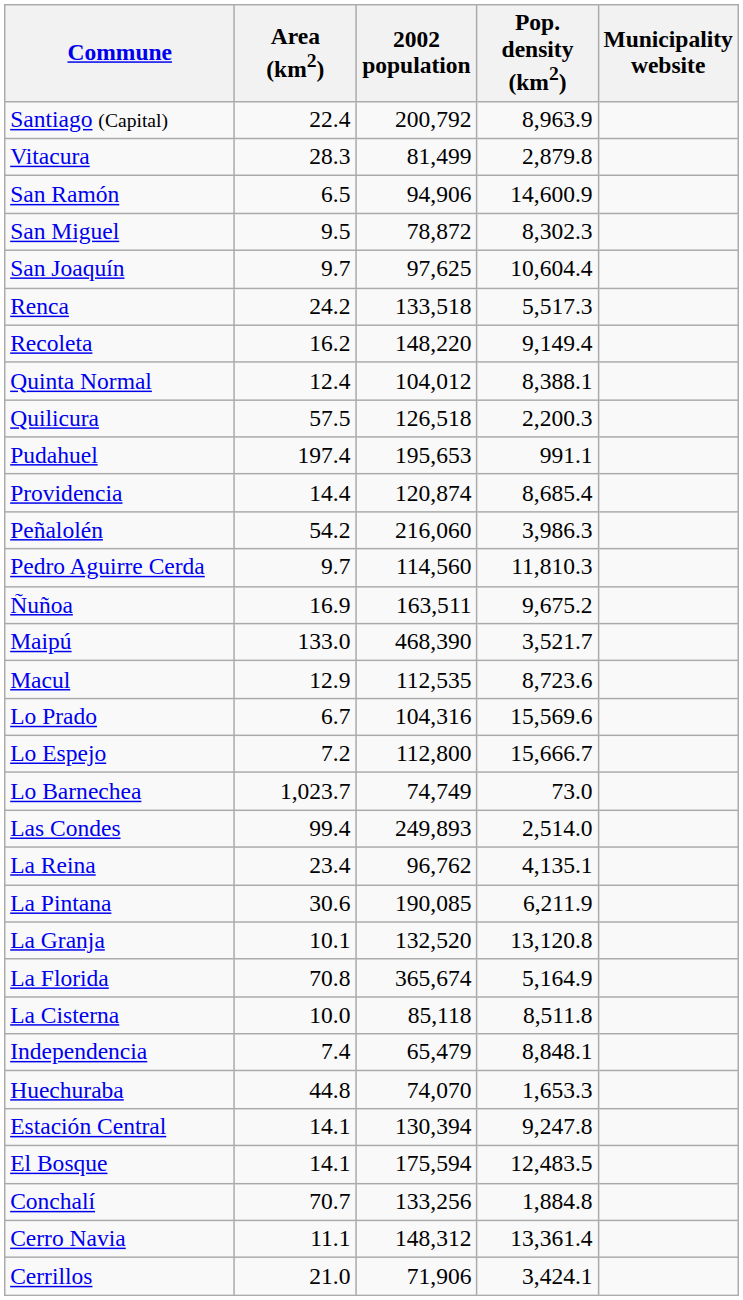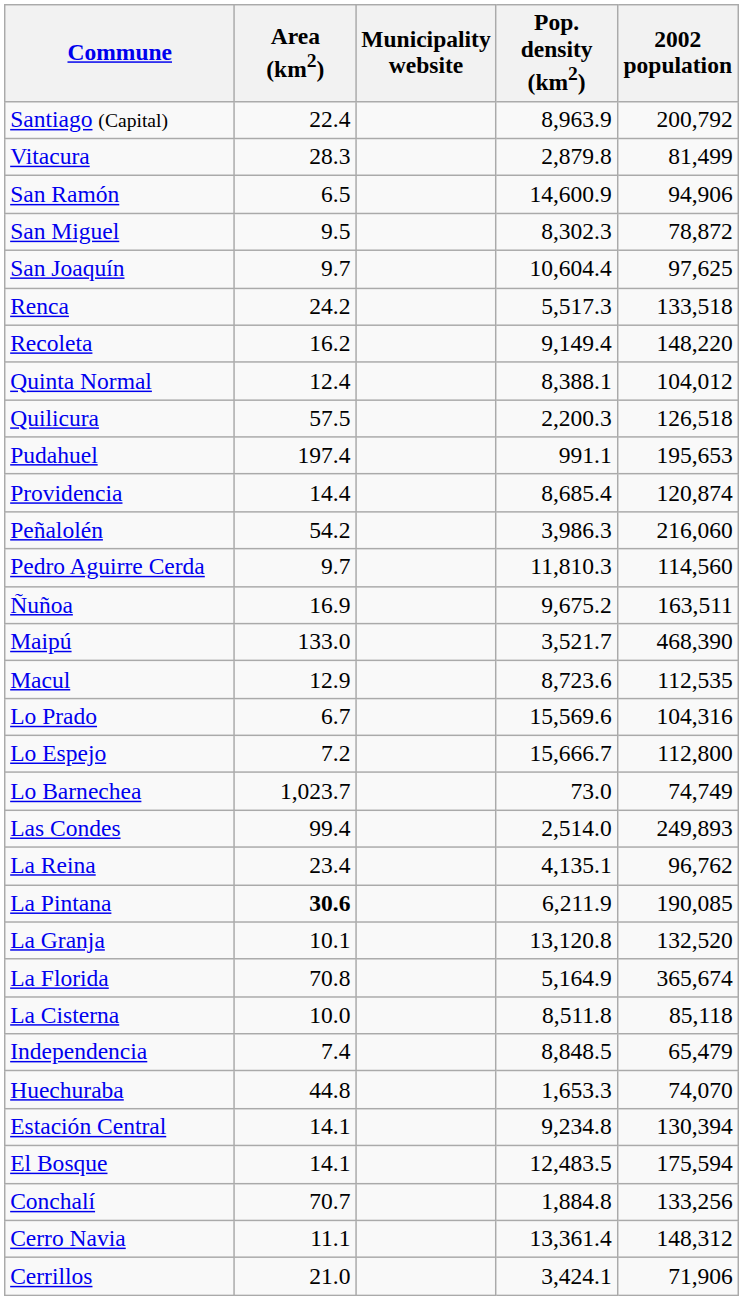 <table class="wikitable sortable" width="500" style="text-align: left">
 <tr>
 <th scope="col"><a href='#'>Commune</a></th>
 <th scope="col" width="75">Area (km<sup>2</sup>)</th>
+<th scope="col" width="75" class="unsortable">Municipality website</th>
+<th scope="col" width="75">Pop. density (km<sup>2</sup>)</th>
 <th scope="col" width="75">2002<br>population</th>
-<th scope="col" width="75">Pop. density (km<sup>2</sup>)</th>
-<th scope="col" width="75" class="unsortable">Municipality website</th>
 </tr>
 <tr>
 <td><a href='#'>Santiago</a> <small>(Capital)</small></td>
 <td align="right">22.4</td>
+<td align="right"></td>
+<td align="right">8,963.9</td>
 <td align="right">200,792</td>
-<td align="right">8,963.9</td>
-<td align="right"></td>
 </tr>
 <tr>
 <td><a href='#'>Vitacura</a></td>
 <td align="right">28.3</td>
+<td align="right"></td>
+<td align="right">2,879.8</td>
 <td align="right">81,499</td>
-<td align="right">2,879.8</td>
-<td align="right"></td>
 </tr>
 <tr>
 <td><a href='#'>San Ramón</a></td>
 <td align="right">6.5</td>
+<td align="right"></td>
+<td align="right">14,600.9</td>
 <td align="right">94,906</td>
-<td align="right">14,600.9</td>
-<td align="right"></td>
 </tr>
 <tr>
 <td><a href='#'>San Miguel</a></td>
 <td align="right">9.5</td>
+<td align="right"></td>
+<td align="right">8,302.3</td>
 <td align="right">78,872</td>
-<td align="right">8,302.3</td>
-<td align="right"></td>
 </tr>
 <tr>
 <td><a href='#'>San Joaquín</a></td>
 <td align="right">9.7</td>
+<td align="right"></td>
+<td align="right">10,604.4</td>
 <td align="right">97,625</td>
-<td align="right">10,604.4</td>
-<td align="right"></td>
 </tr>
 <tr>
 <td><a href='#'>Renca</a></td>
 <td align="right">24.2</td>
+<td align="right"></td>
+<td align="right">5,517.3</td>
 <td align="right">133,518</td>
-<td align="right">5,517.3</td>
-<td align="right"></td>
 </tr>
 <tr>
 <td><a href='#'>Recoleta</a></td>
 <td align="right">16.2</td>
+<td align="right"></td>
+<td align="right">9,149.4</td>
 <td align="right">148,220</td>
-<td align="right">9,149.4</td>
-<td align="right"></td>
 </tr>
 <tr>
 <td><a href='#'>Quinta Normal</a></td>
 <td align="right">12.4</td>
+<td align="right"></td>
+<td align="right">8,388.1</td>
 <td align="right">104,012</td>
-<td align="right">8,388.1</td>
-<td align="right"></td>
 </tr>
 <tr>
 <td><a href='#'>Quilicura</a></td>
 <td align="right">57.5</td>
+<td align="right"></td>
+<td align="right">2,200.3</td>
 <td align="right">126,518</td>
-<td align="right">2,200.3</td>
-<td align="right"></td>
 </tr>
 <tr>
 <td><a href='#'>Pudahuel</a></td>
 <td align="right">197.4</td>
+<td align="right"></td>
+<td align="right">991.1</td>
 <td align="right">195,653</td>
-<td align="right">991.1</td>
-<td align="right"></td>
 </tr>
 <tr>
 <td><a href='#'>Providencia</a></td>
 <td align="right">14.4</td>
+<td align="right"></td>
+<td align="right">8,685.4</td>
 <td align="right">120,874</td>
-<td align="right">8,685.4</td>
-<td align="right"></td>
 </tr>
 <tr>
 <td><a href='#'>Peñalolén</a></td>
 <td align="right">54.2</td>
+<td align="right"></td>
+<td align="right">3,986.3</td>
 <td align="right">216,060</td>
-<td align="right">3,986.3</td>
-<td align="right"></td>
 </tr>
 <tr>
 <td><a href='#'>Pedro Aguirre Cerda</a></td>
 <td align="right">9.7</td>
+<td align="right"></td>
+<td align="right">11,810.3</td>
 <td align="right">114,560</td>
-<td align="right">11,810.3</td>
-<td align="right"></td>
 </tr>
 <tr>
 <td><a href='#'>Ñuñoa</a></td>
 <td align="right">16.9</td>
+<td align="right"></td>
+<td align="right">9,675.2</td>
 <td align="right">163,511</td>
-<td align="right">9,675.2</td>
-<td align="right"></td>
 </tr>
 <tr>
 <td><a href='#'>Maipú</a></td>
 <td align="right">133.0</td>
+<td align="right"></td>
+<td align="right">3,521.7</td>
 <td align="right">468,390</td>
-<td align="right">3,521.7</td>
-<td align="right"></td>
 </tr>
 <tr>
 <td><a href='#'>Macul</a></td>
 <td align="right">12.9</td>
+<td align="right"></td>
+<td align="right">8,723.6</td>
 <td align="right">112,535</td>
-<td align="right">8,723.6</td>
-<td align="right"></td>
 </tr>
 <tr>
 <td><a href='#'>Lo Prado</a></td>
 <td align="right">6.7</td>
+<td align="right"></td>
+<td align="right">15,569.6</td>
 <td align="right">104,316</td>
-<td align="right">15,569.6</td>
-<td align="right"></td>
 </tr>
 <tr>
 <td><a href='#'>Lo Espejo</a></td>
 <td align="right">7.2</td>
+<td align="right"></td>
+<td align="right">15,666.7</td>
 <td align="right">112,800</td>
-<td align="right">15,666.7</td>
-<td align="right"></td>
 </tr>
 <tr>
 <td><a href='#'>Lo Barnechea</a></td>
 <td align="right">1,023.7</td>
+<td align="right"></td>
+<td align="right">73.0</td>
 <td align="right">74,749</td>
-<td align="right">73.0</td>
-<td align="right"></td>
 </tr>
 <tr>
 <td><a href='#'>Las Condes</a></td>
 <td align="right">99.4</td>
+<td align="right"></td>
+<td align="right">2,514.0</td>
 <td align="right">249,893</td>
-<td align="right">2,514.0</td>
-<td align="right"></td>
 </tr>
 <tr>
 <td><a href='#'>La Reina</a></td>
 <td align="right">23.4</td>
+<td align="right"></td>
+<td align="right">4,135.1</td>
 <td align="right">96,762</td>
-<td align="right">4,135.1</td>
-<td align="right"></td>
 </tr>
 <tr>
 <td><a href='#'>La Pintana</a></td>
-<td align="right">30.6</td>
+<td align="right"><strong>30.6</strong></td>
+<td align="right"></td>
+<td align="right">6,211.9</td>
 <td align="right">190,085</td>
-<td align="right">6,211.9</td>
-<td align="right"></td>
 </tr>
 <tr>
 <td><a href='#'>La Granja</a></td>
 <td align="right">10.1</td>
+<td align="right"></td>
+<td align="right">13,120.8</td>
 <td align="right">132,520</td>
-<td align="right">13,120.8</td>
-<td align="right"></td>
 </tr>
 <tr>
 <td><a href='#'>La Florida</a></td>
 <td align="right">70.8</td>
+<td align="right"></td>
+<td align="right">5,164.9</td>
 <td align="right">365,674</td>
-<td align="right">5,164.9</td>
-<td align="right"></td>
 </tr>
 <tr>
 <td><a href='#'>La Cisterna</a></td>
 <td align="right">10.0</td>
+<td align="right"></td>
+<td align="right">8,511.8</td>
 <td align="right">85,118</td>
-<td align="right">8,511.8</td>
-<td align="right"></td>
 </tr>
 <tr>
 <td><a href='#'>Independencia</a></td>
 <td align="right">7.4</td>
+<td align="right"></td>
+<td align="right">8,848.5</td>
 <td align="right">65,479</td>
-<td align="right">8,848.1</td>
-<td align="right"></td>
 </tr>
 <tr>
 <td><a href='#'>Huechuraba</a></td>
 <td align="right">44.8</td>
+<td align="right"></td>
+<td align="right">1,653.3</td>
 <td align="right">74,070</td>
-<td align="right">1,653.3</td>
-<td align="right"></td>
 </tr>
 <tr>
 <td><a href='#'>Estación Central</a></td>
 <td align="right">14.1</td>
+<td align="right"></td>
+<td align="right">9,234.8</td>
 <td align="right">130,394</td>
-<td align="right">9,247.8</td>
-<td align="right"></td>
 </tr>
 <tr>
 <td><a href='#'>El Bosque</a></td>
 <td align="right">14.1</td>
+<td align="right"></td>
+<td align="right">12,483.5</td>
 <td align="right">175,594</td>
-<td align="right">12,483.5</td>
-<td align="right"></td>
 </tr>
 <tr>
 <td><a href='#'>Conchalí</a></td>
 <td align="right">70.7</td>
+<td align="right"></td>
+<td align="right">1,884.8</td>
 <td align="right">133,256</td>
-<td align="right">1,884.8</td>
-<td align="right"></td>
 </tr>
 <tr>
 <td><a href='#'>Cerro Navia</a></td>
 <td align="right">11.1</td>
+<td align="right"></td>
+<td align="right">13,361.4</td>
 <td align="right">148,312</td>
-<td align="right">13,361.4</td>
-<td align="right"></td>
 </tr>
 <tr>
 <td><a href='#'>Cerrillos</a></td>
 <td align="right">21.0</td>
+<td align="right"></td>
+<td align="right">3,424.1</td>
 <td align="right">71,906</td>
-<td align="right">3,424.1</td>
-<td align="right"></td>
 </tr>
 </table>
